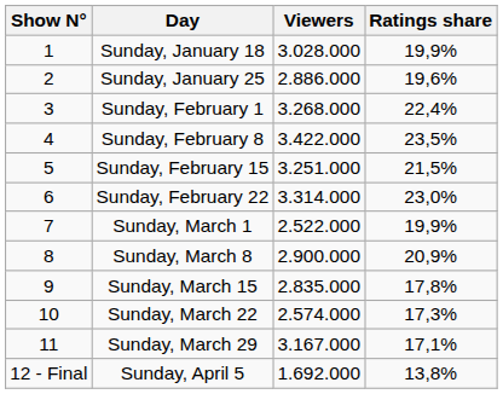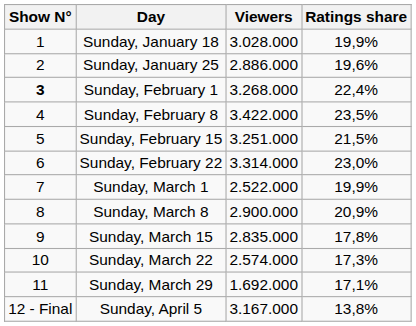 <table class="wikitable sortable centre" style="text-align:center;font-size:90%;">
 <tr>
 <th>Show N°</th>
 <th>Day</th>
 <th>Viewers</th>
 <th>Ratings share</th>
 </tr>
 <tr>
 <td>1</td>
 <td>Sunday, January 18</td>
 <td>3.028.000</td>
 <td>19,9%</td>
 </tr>
 <tr>
 <td>2</td>
 <td>Sunday, January 25</td>
 <td>2.886.000</td>
 <td>19,6%</td>
 </tr>
 <tr>
-<td>3</td>
+<td><strong>3</strong></td>
 <td>Sunday, February 1</td>
 <td>3.268.000</td>
 <td>22,4%</td>
 </tr>
 <tr>
 <td>4</td>
 <td>Sunday, February 8</td>
 <td>3.422.000</td>
 <td>23,5%</td>
 </tr>
 <tr>
 <td>5</td>
 <td>Sunday, February 15</td>
 <td>3.251.000</td>
 <td>21,5%</td>
 </tr>
 <tr>
 <td>6</td>
 <td>Sunday, February 22</td>
 <td>3.314.000</td>
 <td>23,0%</td>
 </tr>
 <tr>
 <td>7</td>
 <td>Sunday, March 1</td>
 <td>2.522.000</td>
 <td>19,9%</td>
 </tr>
 <tr>
 <td>8</td>
 <td>Sunday, March 8</td>
 <td>2.900.000</td>
 <td>20,9%</td>
 </tr>
 <tr>
 <td>9</td>
 <td>Sunday, March 15</td>
 <td>2.835.000</td>
 <td>17,8%</td>
 </tr>
 <tr>
 <td>10</td>
 <td>Sunday, March 22</td>
 <td>2.574.000</td>
 <td>17,3%</td>
 </tr>
 <tr>
 <td>11</td>
 <td>Sunday, March 29</td>
-<td>3.167.000</td>
+<td>1.692.000</td>
 <td>17,1%</td>
 </tr>
 <tr>
 <td>12 - Final</td>
 <td>Sunday, April 5</td>
-<td>1.692.000</td>
+<td>3.167.000</td>
 <td>13,8%</td>
 </tr>
 </table>
